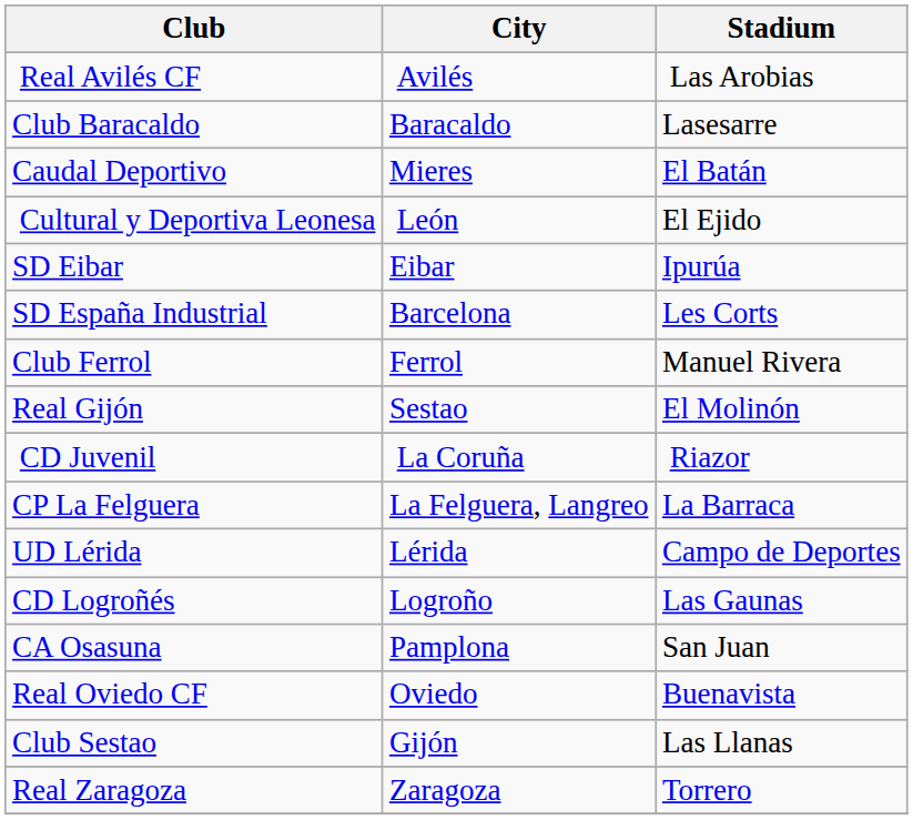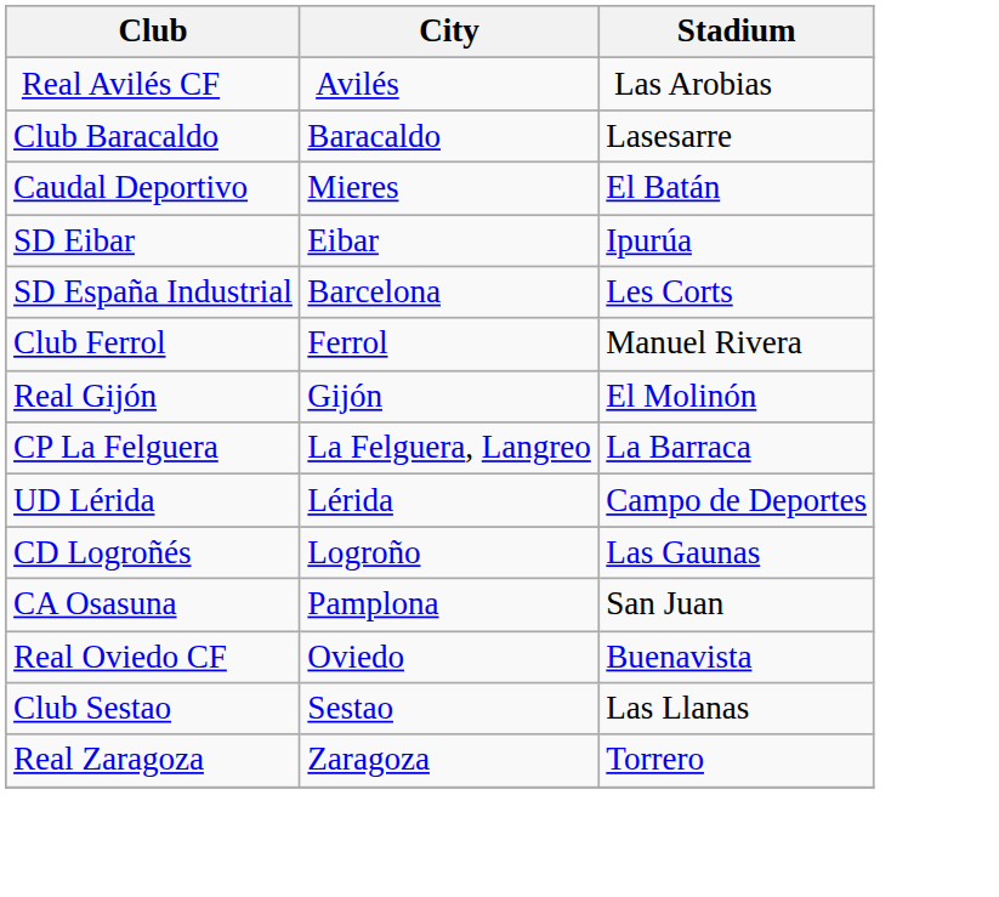 <table class="wikitable sortable" style="text-align: left;">
 <tr>
 <th>Club</th>
 <th>City</th>
 <th>Stadium</th>
 </tr>
 <tr>
 <td> <a href='#'>Real Avilés CF</a></td>
 <td> <a href='#'>Avilés</a></td>
 <td> Las Arobias</td>
 </tr>
 <tr>
 <td><a href='#'>Club Baracaldo</a></td>
 <td><a href='#'>Baracaldo</a></td>
 <td>Lasesarre</td>
 </tr>
 <tr>
 <td><a href='#'>Caudal Deportivo</a></td>
 <td><a href='#'>Mieres</a></td>
 <td><a href='#'>El Batán</a></td>
 </tr>
 <tr>
-<td> <a href='#'>Cultural y Deportiva Leonesa</a></td>
-<td> <a href='#'>León</a></td>
-<td>El Ejido</td>
-</tr>
-<tr>
 <td><a href='#'>SD Eibar</a></td>
 <td><a href='#'>Eibar</a></td>
 <td><a href='#'>Ipurúa</a></td>
 </tr>
 <tr>
 <td><a href='#'>SD España Industrial</a></td>
 <td><a href='#'>Barcelona</a></td>
 <td><a href='#'>Les Corts</a></td>
 </tr>
 <tr>
 <td><a href='#'>Club Ferrol</a></td>
 <td><a href='#'>Ferrol</a></td>
 <td>Manuel Rivera</td>
 </tr>
 <tr>
 <td><a href='#'>Real Gijón</a></td>
-<td><a href='#'>Sestao</a></td>
+<td><a href='#'>Gijón</a></td>
 <td><a href='#'>El Molinón</a></td>
-</tr>
-<tr>
-<td> <a href='#'>CD Juvenil</a></td>
-<td> <a href='#'>La Coruña</a></td>
-<td> <a href='#'>Riazor</a></td>
 </tr>
 <tr>
 <td><a href='#'>CP La Felguera</a></td>
 <td><a href='#'>La Felguera</a>, <a href='#'>Langreo</a></td>
 <td><a href='#'>La Barraca</a></td>
 </tr>
 <tr>
 <td><a href='#'>UD Lérida</a></td>
 <td><a href='#'>Lérida</a></td>
 <td><a href='#'>Campo de Deportes</a></td>
 </tr>
 <tr>
 <td><a href='#'>CD Logroñés</a></td>
 <td><a href='#'>Logroño</a></td>
 <td><a href='#'>Las Gaunas</a></td>
 </tr>
 <tr>
 <td><a href='#'>CA Osasuna</a></td>
 <td><a href='#'>Pamplona</a></td>
 <td>San Juan</td>
 </tr>
 <tr>
 <td><a href='#'>Real Oviedo CF</a></td>
 <td><a href='#'>Oviedo</a></td>
 <td><a href='#'>Buenavista</a></td>
 </tr>
 <tr>
 <td><a href='#'>Club Sestao</a></td>
-<td><a href='#'>Gijón</a></td>
+<td><a href='#'>Sestao</a></td>
 <td>Las Llanas</td>
 </tr>
 <tr>
 <td><a href='#'>Real Zaragoza</a></td>
 <td><a href='#'>Zaragoza</a></td>
 <td><a href='#'>Torrero</a></td>
 </tr>
 <tr>
 </tr>
 </table>
